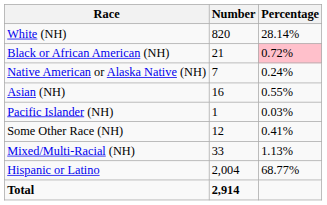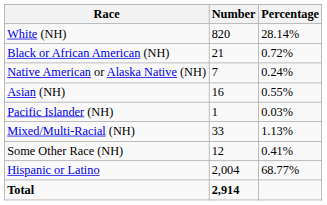 <table class="wikitable">
 <tr>
 <th>Race</th>
 <th>Number</th>
 <th>Percentage</th>
 </tr>
 <tr>
 <td><a href='#'>White</a> (NH)</td>
 <td>820</td>
 <td>28.14%</td>
 </tr>
 <tr>
 <td><a href='#'>Black or African American</a> (NH)</td>
 <td>21</td>
-<td style="background: pink;">0.72%</td>
+<td>0.72%</td>
 </tr>
 <tr>
 <td><a href='#'>Native American</a> or <a href='#'>Alaska Native</a> (NH)</td>
 <td>7</td>
 <td>0.24%</td>
 </tr>
 <tr>
 <td><a href='#'>Asian</a> (NH)</td>
 <td>16</td>
 <td>0.55%</td>
 </tr>
 <tr>
 <td><a href='#'>Pacific Islander</a> (NH)</td>
 <td>1</td>
 <td>0.03%</td>
 </tr>
 <tr>
+<td><a href='#'>Mixed/Multi-Racial</a> (NH)</td>
+<td>33</td>
+<td>1.13%</td>
+</tr>
+<tr>
 <td>Some Other Race (NH)</td>
 <td>12</td>
 <td>0.41%</td>
-</tr>
-<tr>
-<td><a href='#'>Mixed/Multi-Racial</a> (NH)</td>
-<td>33</td>
-<td>1.13%</td>
 </tr>
 <tr>
 <td><a href='#'>Hispanic or Latino</a></td>
 <td>2,004</td>
 <td>68.77%</td>
 </tr>
 <tr>
 <td><strong>Total</strong></td>
 <td><strong>2,914</strong></td>
 <td></td>
 </tr>
 </table>
